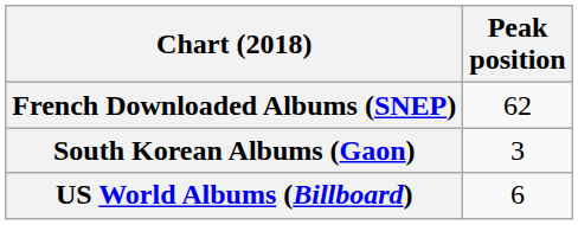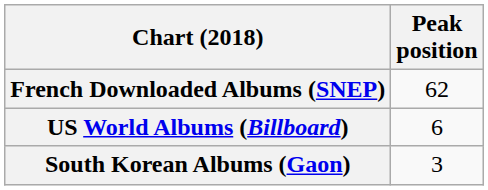 <table class="wikitable plainrowheaders sortable" style="text-align:center">
 <tr>
 <th scope="col">Chart (2018)</th>
 <th scope="col">Peak<br>position</th>
 </tr>
 <tr>
 <th scope="row">French Downloaded Albums (<a href='#'>SNEP</a>)</th>
 <td>62</td>
 </tr>
 <tr>
+<th scope="row">US <a href='#'>World Albums</a> (<em><a href='#'>Billboard</a></em>)</th>
+<td>6</td>
+</tr>
+<tr>
 <th scope="row">South Korean Albums (<a href='#'>Gaon</a>) </th>
 <td>3</td>
 </tr>
-<tr>
-<th scope="row">US <a href='#'>World Albums</a> (<em><a href='#'>Billboard</a></em>)</th>
-<td>6</td>
-</tr>
 </table>
